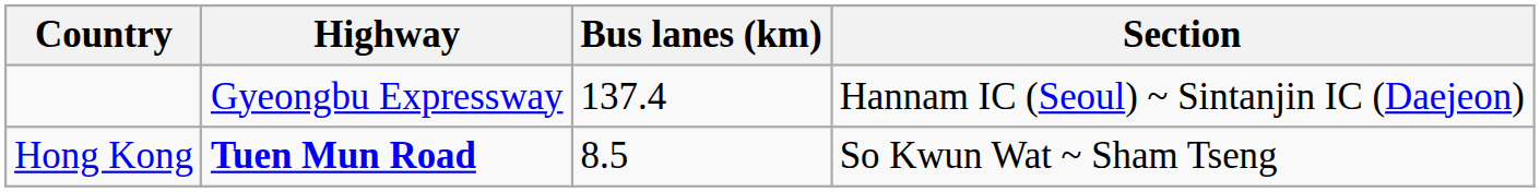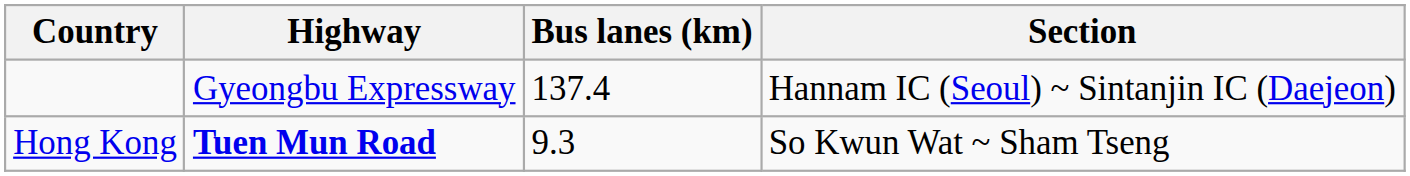 <table class="wikitable sortable">
 <tr>
 <th>Country</th>
 <th>Highway</th>
 <th>Bus lanes (km)</th>
 <th>Section</th>
 </tr>
 <tr>
 <td></td>
 <td><a href='#'>Gyeongbu Expressway</a></td>
 <td>137.4</td>
 <td>Hannam IC (<a href='#'>Seoul</a>) ~ Sintanjin IC (<a href='#'>Daejeon</a>)</td>
 </tr>
 <tr>
 <td><a href='#'>Hong Kong</a></td>
 <td><strong><a href='#'>Tuen Mun Road</a></strong></td>
-<td>8.5</td>
+<td>9.3</td>
 <td>So Kwun Wat ~ Sham Tseng</td>
 </tr>
 </table>
